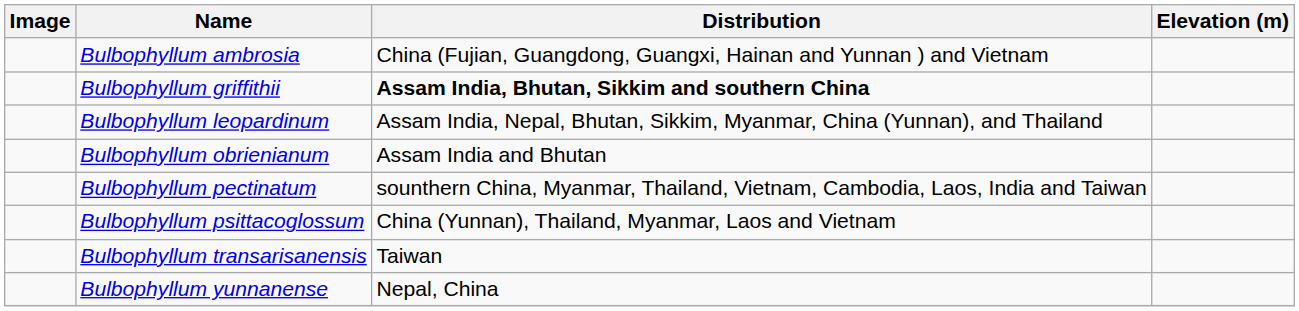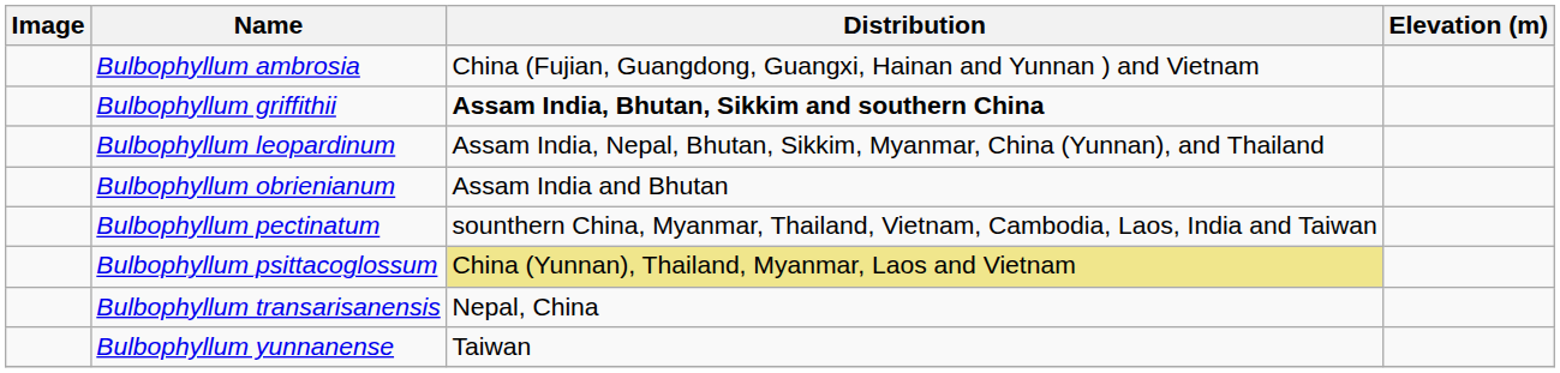 <table class="wikitable collapsible">
 <tr>
 <th>Image</th>
 <th>Name</th>
 <th>Distribution</th>
 <th>Elevation (m)</th>
 </tr>
 <tr>
 <td></td>
 <td><em><a href='#'>Bulbophyllum ambrosia</a></em> </td>
 <td>China (Fujian, Guangdong, Guangxi, Hainan and Yunnan ) and Vietnam</td>
 <td></td>
 </tr>
 <tr>
 <td></td>
 <td><em><a href='#'>Bulbophyllum griffithii</a></em> </td>
 <td><strong>Assam India,  Bhutan, Sikkim and southern China</strong></td>
 <td></td>
 </tr>
 <tr>
 <td></td>
 <td><em><a href='#'>Bulbophyllum leopardinum</a></em> </td>
 <td>Assam India, Nepal, Bhutan, Sikkim, Myanmar, China (Yunnan), and Thailand</td>
 <td></td>
 </tr>
 <tr>
 <td></td>
 <td><em><a href='#'>Bulbophyllum obrienianum</a></em> </td>
 <td>Assam India and Bhutan</td>
 <td></td>
 </tr>
 <tr>
 <td></td>
 <td><em><a href='#'>Bulbophyllum pectinatum</a></em> </td>
 <td>sounthern China, Myanmar, Thailand, Vietnam, Cambodia, Laos, India and Taiwan</td>
 <td></td>
 </tr>
 <tr>
 <td></td>
 <td><em><a href='#'>Bulbophyllum psittacoglossum</a></em> </td>
-<td>China (Yunnan), Thailand, Myanmar, Laos and Vietnam</td>
+<td style="background: khaki;">China (Yunnan), Thailand, Myanmar, Laos and Vietnam</td>
 <td></td>
 </tr>
 <tr>
 <td></td>
 <td><em><a href='#'>Bulbophyllum transarisanensis</a></em> </td>
-<td>Taiwan</td>
+<td>Nepal, China</td>
 <td></td>
 </tr>
 <tr>
 <td></td>
 <td><em><a href='#'>Bulbophyllum yunnanense</a></em> </td>
-<td>Nepal, China</td>
+<td>Taiwan</td>
 <td></td>
 </tr>
 <tr>
 </tr>
 </table>
